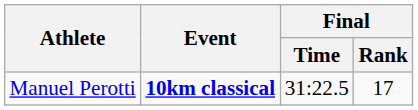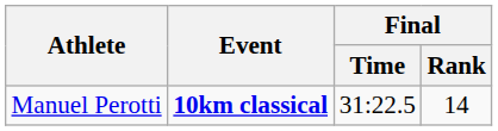 <table class="wikitable">
 <tr>
 <th rowspan="2">Athlete</th>
 <th rowspan="2">Event</th>
 <th colspan="2">Final</th>
 </tr>
 <tr>
 <th>Time</th>
 <th>Rank</th>
 </tr>
 <tr>
 <td rowspan="1"><a href='#'>Manuel Perotti</a></td>
 <td><strong><a href='#'>10km classical</a></strong></td>
 <td align="center">31:22.5</td>
-<td align="center">17</td>
+<td align="center">14</td>
 </tr>
 </table>
